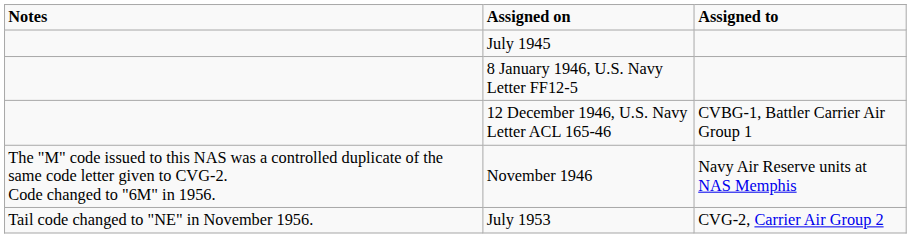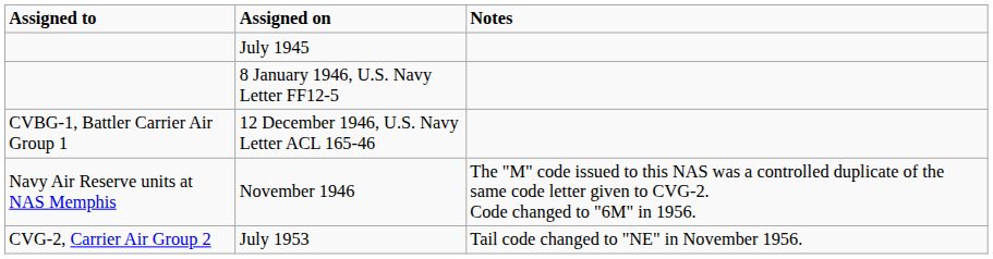 <table class="wikitable" style="width: 70%;">
 <tr>
+<td style="width: 200px;"><strong>Assigned to</strong></td>
+<td style="width: 200px;"><strong>Assigned on</strong></td>
 <td><strong>Notes</strong></td>
-<td style="width: 200px;"><strong>Assigned on</strong></td>
-<td style="width: 200px;"><strong>Assigned to</strong></td>
 </tr>
 <tr>
 <td></td>
 <td>July 1945</td>
 <td></td>
 </tr>
 <tr>
 <td></td>
 <td>8 January 1946, U.S. Navy Letter FF12-5</td>
 <td></td>
 </tr>
 <tr>
+<td>CVBG-1, Battler Carrier Air Group 1</td>
+<td>12 December 1946, U.S. Navy Letter ACL 165-46</td>
 <td></td>
-<td>12 December 1946, U.S. Navy Letter ACL 165-46</td>
-<td>CVBG-1, Battler Carrier Air Group 1</td>
 </tr>
 <tr>
+<td>Navy Air Reserve units at <a href='#'>NAS Memphis</a></td>
+<td>November 1946</td>
 <td>The "M" code issued to this NAS was a controlled duplicate of the same code letter given to CVG-2.<br>Code changed to "6M" in 1956.</td>
-<td>November 1946</td>
-<td>Navy Air Reserve units at <a href='#'>NAS Memphis</a></td>
 </tr>
 <tr>
+<td>CVG-2, <a href='#'>Carrier Air Group 2</a></td>
+<td>July 1953</td>
 <td>Tail code changed to "NE" in November 1956.</td>
-<td>July 1953</td>
-<td>CVG-2, <a href='#'>Carrier Air Group 2</a></td>
 </tr>
 </table>
